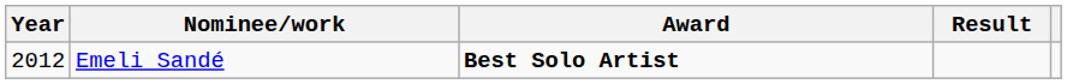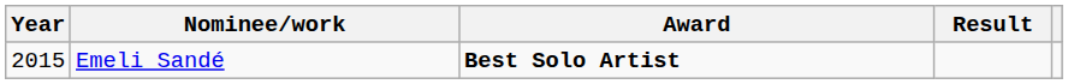 <table class="wikitable">
 <tr>
 <th>Year</th>
 <th width="250">Nominee/work</th>
 <th width="325">Award</th>
 <th width="65">Result</th>
 <th></th>
 </tr>
 <tr>
-<td>2012</td>
+<td>2015</td>
 <td><a href='#'>Emeli Sandé</a></td>
 <td><strong>Best Solo Artist</strong></td>
 <td></td>
 <td style="text-align:center;"></td>
 </tr>
 </table>
